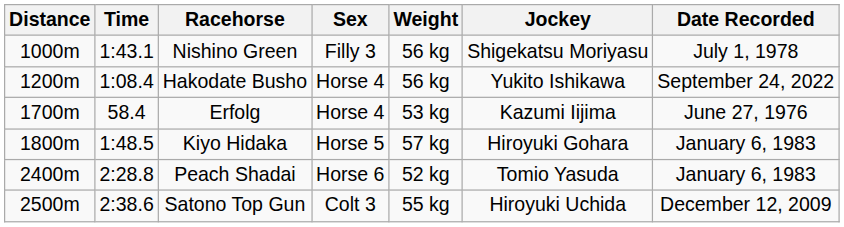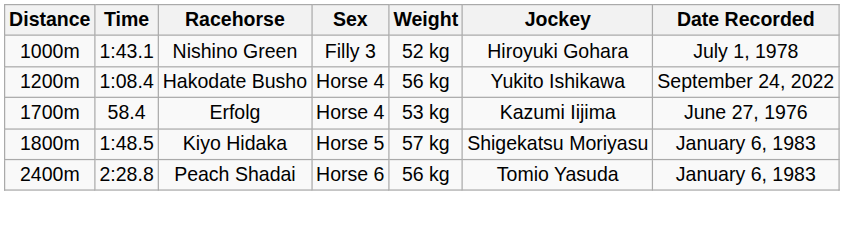 <table class="wikitable" style="text-align: center;">
 <tr>
 <th>Distance</th>
 <th>Time</th>
 <th>Racehorse</th>
 <th>Sex</th>
 <th>Weight</th>
 <th>Jockey</th>
 <th>Date Recorded</th>
 </tr>
 <tr>
 <td>1000m</td>
 <td>1:43.1</td>
 <td>Nishino Green</td>
 <td>Filly 3</td>
-<td>56 kg</td>
-<td>Shigekatsu Moriyasu</td>
+<td>52 kg</td>
+<td>Hiroyuki Gohara</td>
 <td>July 1, 1978</td>
 </tr>
 <tr>
 <td>1200m</td>
 <td>1:08.4</td>
 <td>Hakodate Busho</td>
 <td>Horse 4</td>
 <td>56 kg</td>
 <td>Yukito Ishikawa</td>
 <td>September 24, 2022</td>
 </tr>
 <tr>
 <td>1700m</td>
 <td>58.4</td>
 <td>Erfolg</td>
 <td>Horse 4</td>
 <td>53 kg</td>
 <td>Kazumi Iijima</td>
 <td>June 27, 1976</td>
 </tr>
 <tr>
 <td>1800m</td>
 <td>1:48.5</td>
 <td>Kiyo Hidaka</td>
 <td>Horse 5</td>
 <td>57 kg</td>
-<td>Hiroyuki Gohara</td>
+<td>Shigekatsu Moriyasu</td>
 <td>January 6, 1983</td>
 </tr>
 <tr>
 <td>2400m</td>
 <td>2:28.8</td>
 <td>Peach Shadai</td>
 <td>Horse 6</td>
-<td>52 kg</td>
+<td>56 kg</td>
 <td>Tomio Yasuda</td>
 <td>January 6, 1983</td>
 </tr>
-<tr>
-<td>2500m</td>
-<td>2:38.6</td>
-<td>Satono Top Gun</td>
-<td>Colt 3</td>
-<td>55 kg</td>
-<td>Hiroyuki Uchida</td>
-<td>December 12, 2009</td>
-</tr>
 </table>
